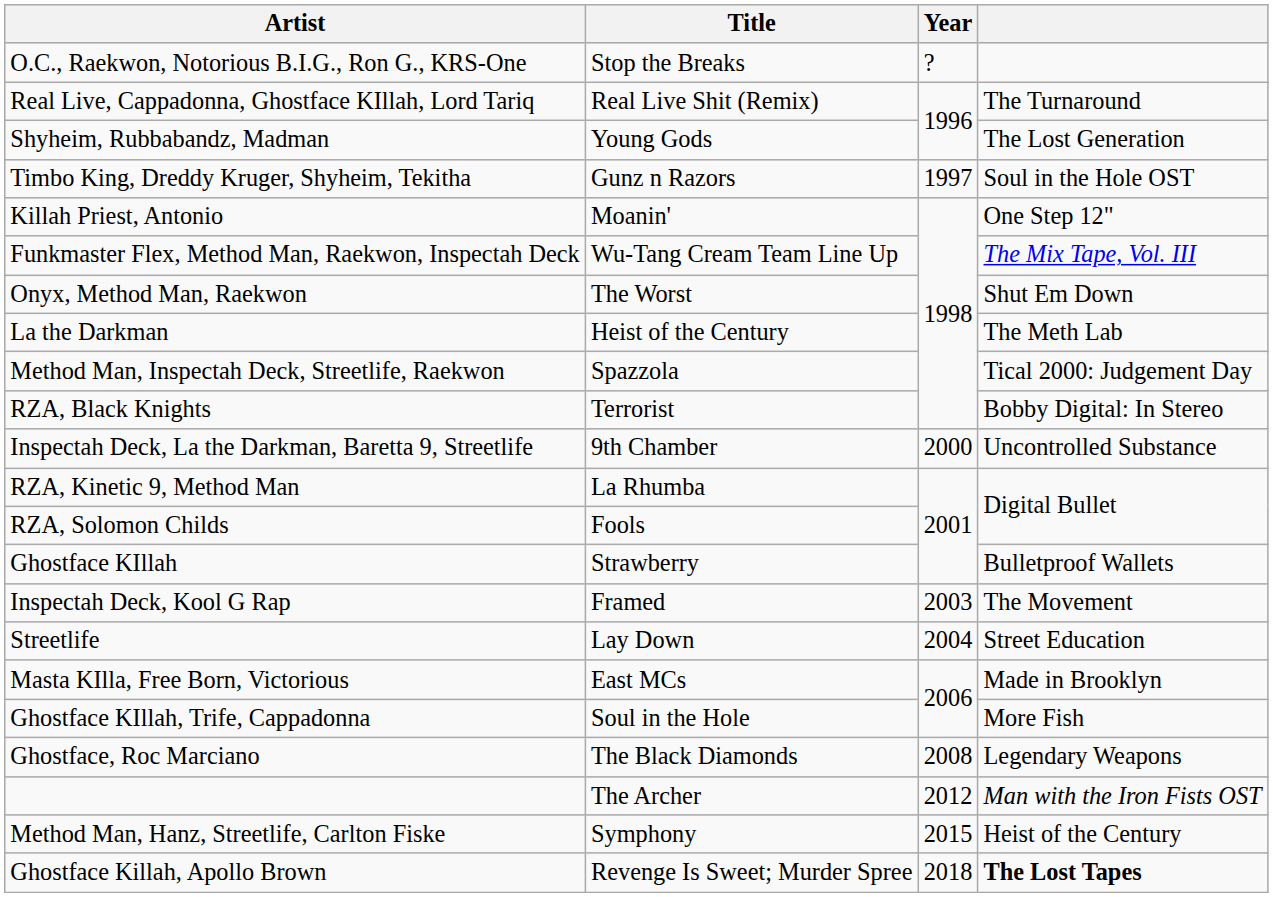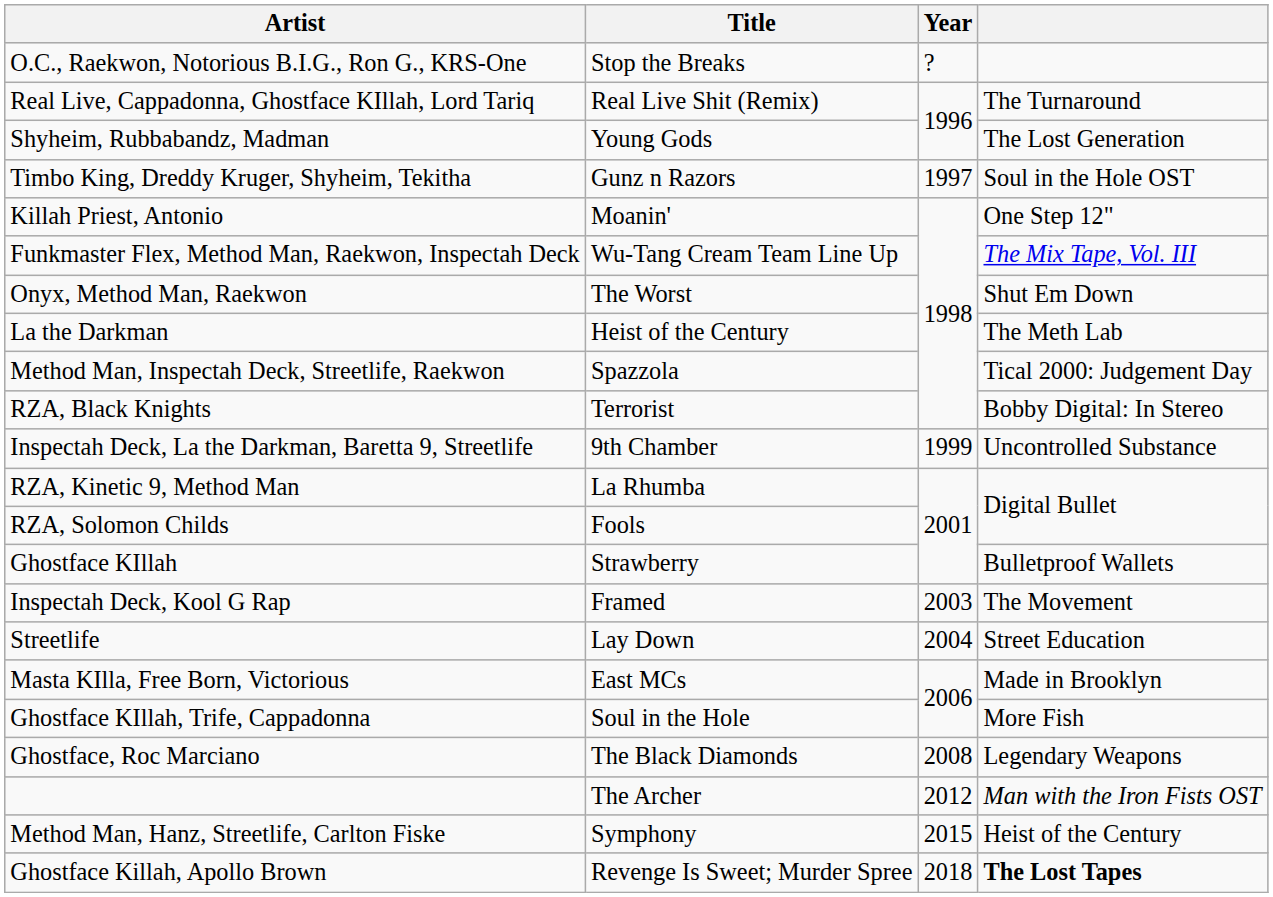 <table class="wikitable">
 <tr>
 <th>Artist</th>
 <th>Title</th>
 <th>Year</th>
 <th></th>
 </tr>
 <tr>
 <td>O.C., Raekwon, Notorious B.I.G., Ron G., KRS-One</td>
 <td>Stop the Breaks</td>
 <td>?</td>
 <td></td>
 </tr>
 <tr>
 <td>Real Live, Cappadonna, Ghostface KIllah, Lord Tariq</td>
 <td>Real Live Shit (Remix)</td>
 <td rowspan="2">1996</td>
 <td>The Turnaround</td>
 </tr>
 <tr>
 <td>Shyheim, Rubbabandz, Madman</td>
 <td>Young Gods</td>
 <td>The Lost Generation</td>
 </tr>
 <tr>
 <td>Timbo King, Dreddy Kruger, Shyheim, Tekitha</td>
 <td>Gunz n Razors</td>
 <td>1997</td>
 <td>Soul in the Hole OST</td>
 </tr>
 <tr>
 <td>Killah Priest, Antonio</td>
 <td>Moanin'</td>
 <td rowspan="6">1998</td>
 <td>One Step 12"</td>
 </tr>
 <tr>
 <td>Funkmaster Flex, Method Man, Raekwon, Inspectah Deck</td>
 <td>Wu-Tang Cream Team Line Up</td>
 <td><a href='#'><em>The Mix Tape, Vol. III</em></a></td>
 </tr>
 <tr>
 <td>Onyx, Method Man, Raekwon</td>
 <td>The Worst</td>
 <td>Shut Em Down</td>
 </tr>
 <tr>
 <td>La the Darkman</td>
 <td>Heist of the Century</td>
 <td>The Meth Lab</td>
 </tr>
 <tr>
 <td>Method Man, Inspectah Deck, Streetlife, Raekwon</td>
 <td>Spazzola</td>
 <td>Tical 2000: Judgement Day</td>
 </tr>
 <tr>
 <td>RZA, Black Knights</td>
 <td>Terrorist</td>
 <td>Bobby Digital: In Stereo</td>
 </tr>
 <tr>
 <td>Inspectah Deck, La the Darkman, Baretta 9, Streetlife</td>
 <td>9th Chamber</td>
-<td>2000</td>
+<td>1999</td>
 <td>Uncontrolled Substance</td>
 </tr>
 <tr>
 <td>RZA, Kinetic 9, Method Man</td>
 <td>La Rhumba</td>
 <td rowspan="3">2001</td>
 <td rowspan="2">Digital Bullet</td>
 </tr>
 <tr>
 <td>RZA, Solomon Childs</td>
 <td>Fools</td>
 </tr>
 <tr>
 <td>Ghostface KIllah</td>
 <td>Strawberry</td>
 <td>Bulletproof Wallets</td>
 </tr>
 <tr>
 <td>Inspectah Deck, Kool G Rap</td>
 <td>Framed</td>
 <td>2003</td>
 <td>The Movement</td>
 </tr>
 <tr>
 <td>Streetlife</td>
 <td>Lay Down</td>
 <td>2004</td>
 <td>Street Education</td>
 </tr>
 <tr>
 <td>Masta KIlla, Free Born, Victorious</td>
 <td>East MCs</td>
 <td rowspan="2">2006</td>
 <td>Made in Brooklyn</td>
 </tr>
 <tr>
 <td>Ghostface KIllah, Trife, Cappadonna</td>
 <td>Soul in the Hole</td>
 <td>More Fish</td>
 </tr>
 <tr>
 <td>Ghostface, Roc Marciano</td>
 <td>The Black Diamonds</td>
 <td>2008</td>
 <td>Legendary Weapons</td>
 </tr>
 <tr>
 <td></td>
 <td>The Archer</td>
 <td>2012</td>
 <td><em>Man with the Iron Fists OST</em></td>
 </tr>
 <tr>
 <td>Method Man, Hanz, Streetlife, Carlton Fiske</td>
 <td>Symphony</td>
 <td>2015</td>
 <td>Heist of the Century</td>
 </tr>
 <tr>
 <td>Ghostface Killah, Apollo Brown</td>
 <td>Revenge Is Sweet; Murder Spree</td>
 <td>2018</td>
 <td><strong>The Lost Tapes</strong></td>
 </tr>
 </table>
